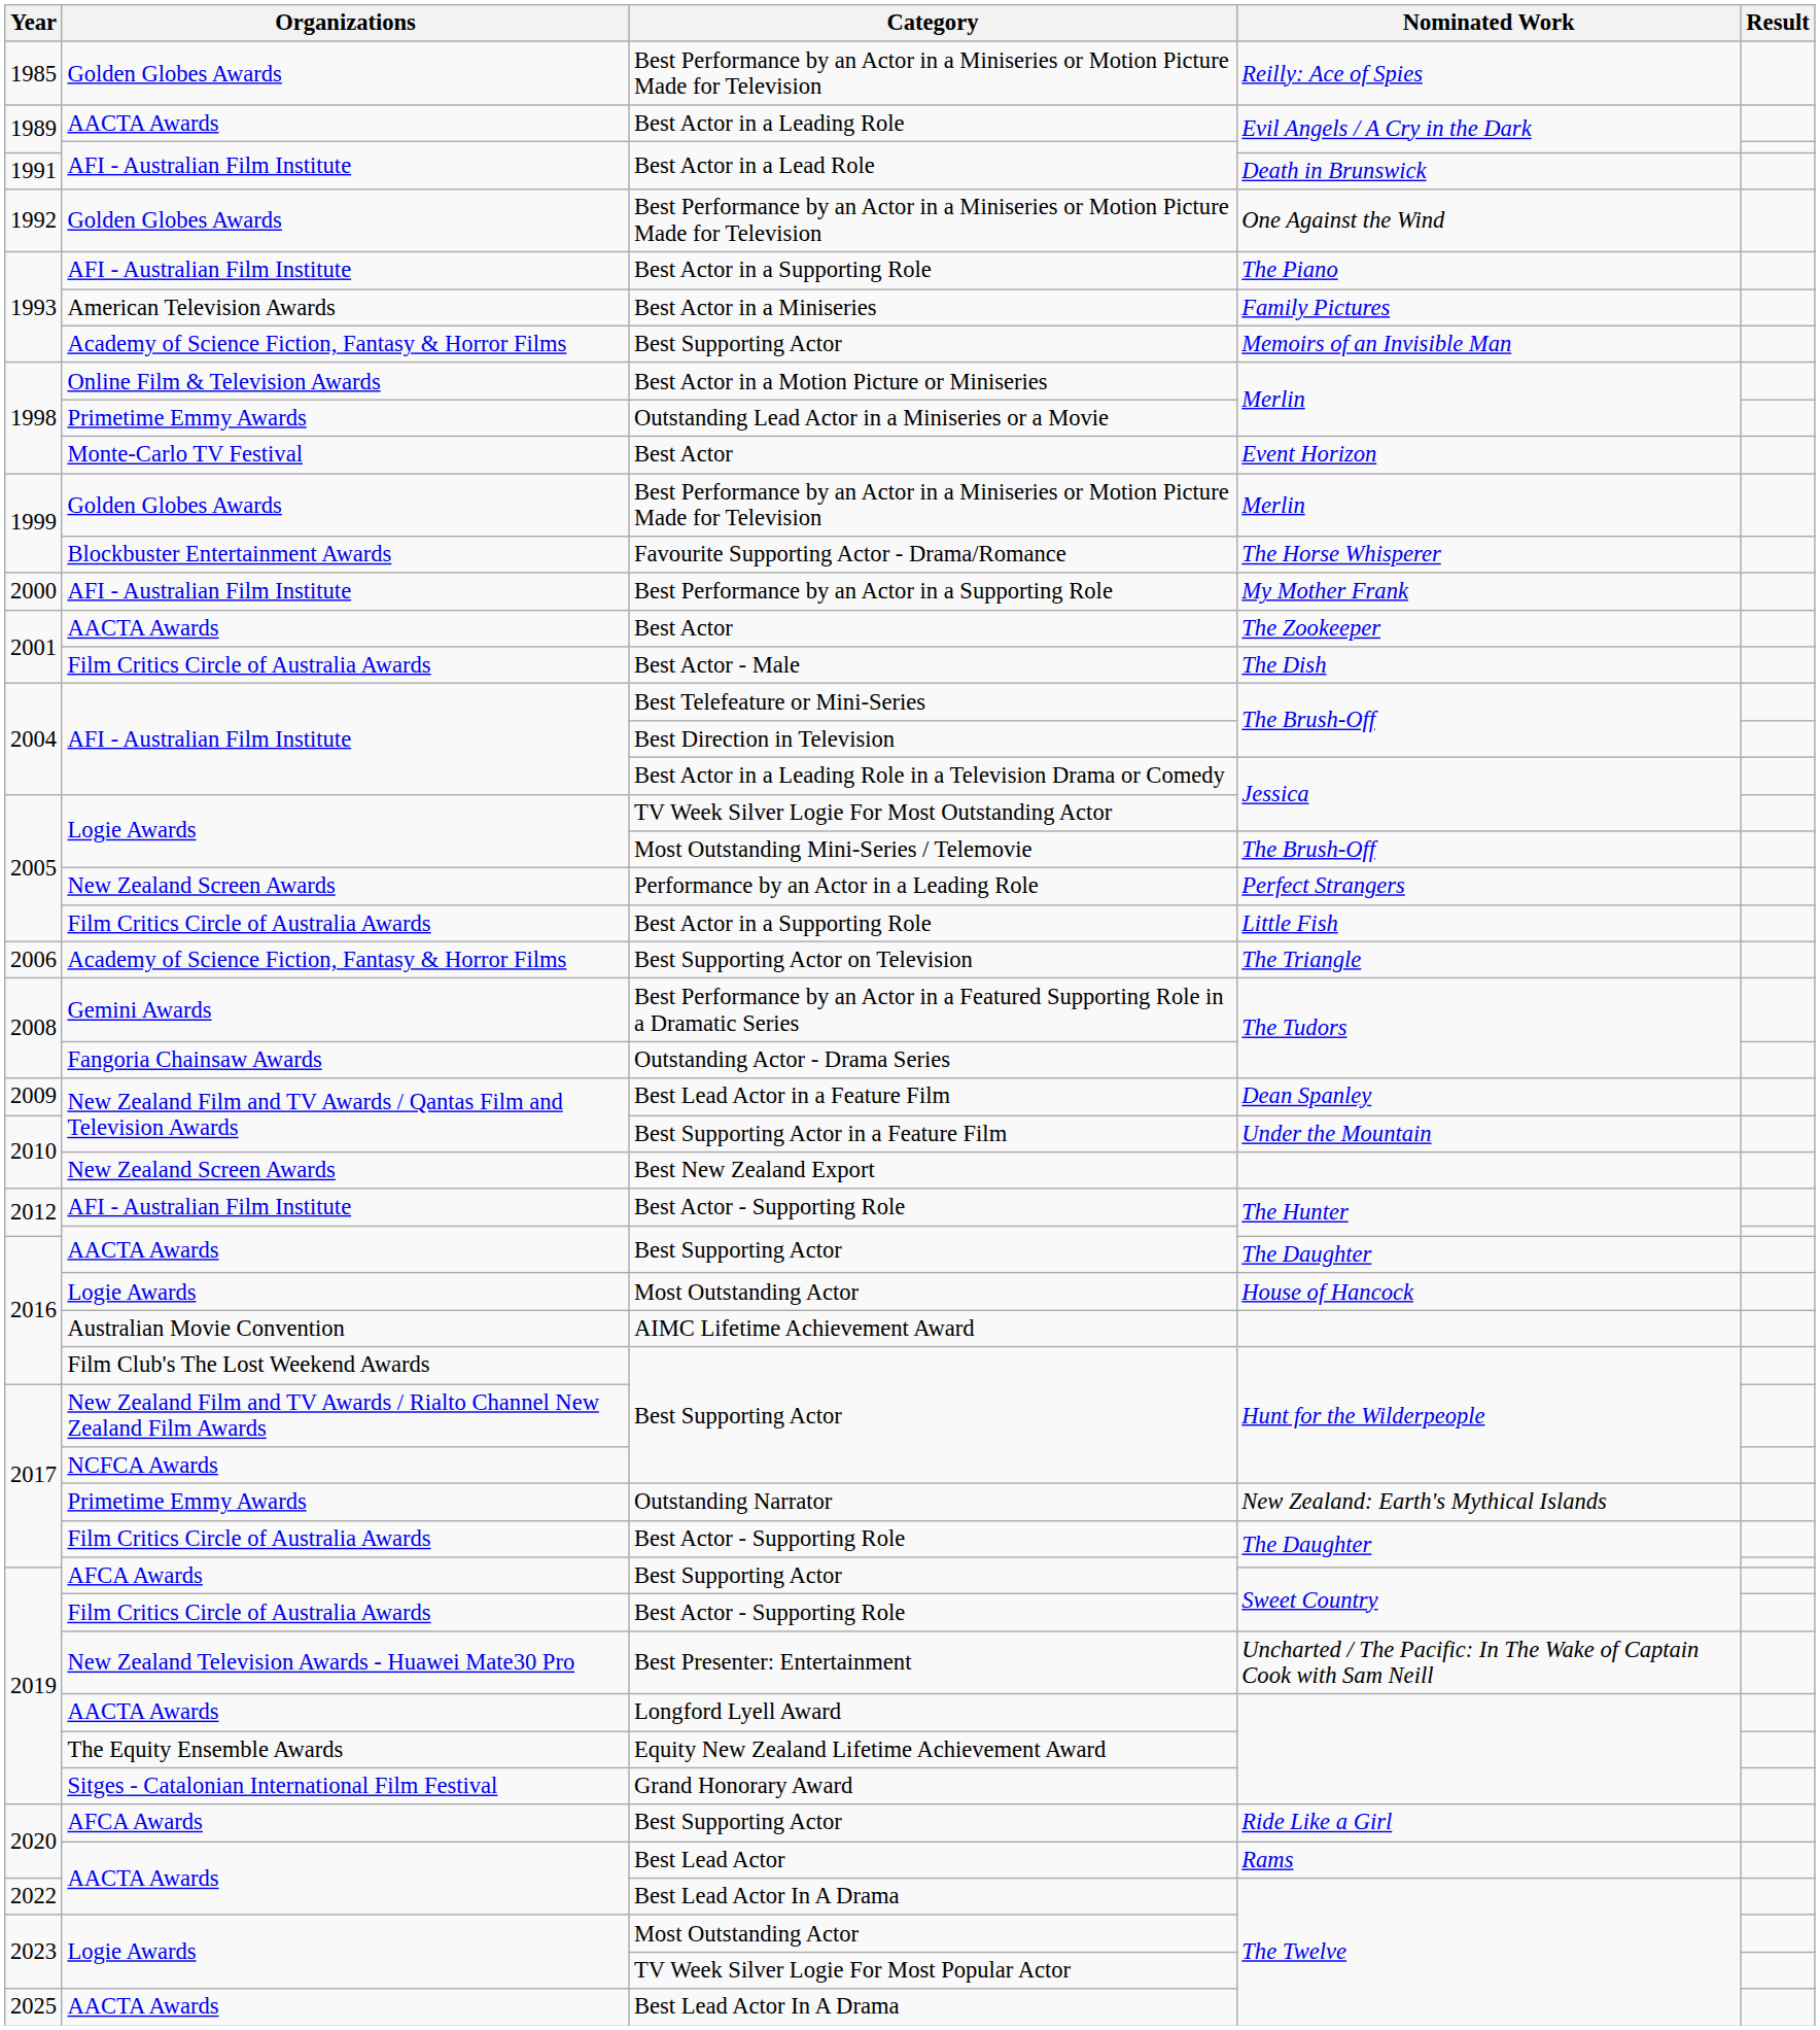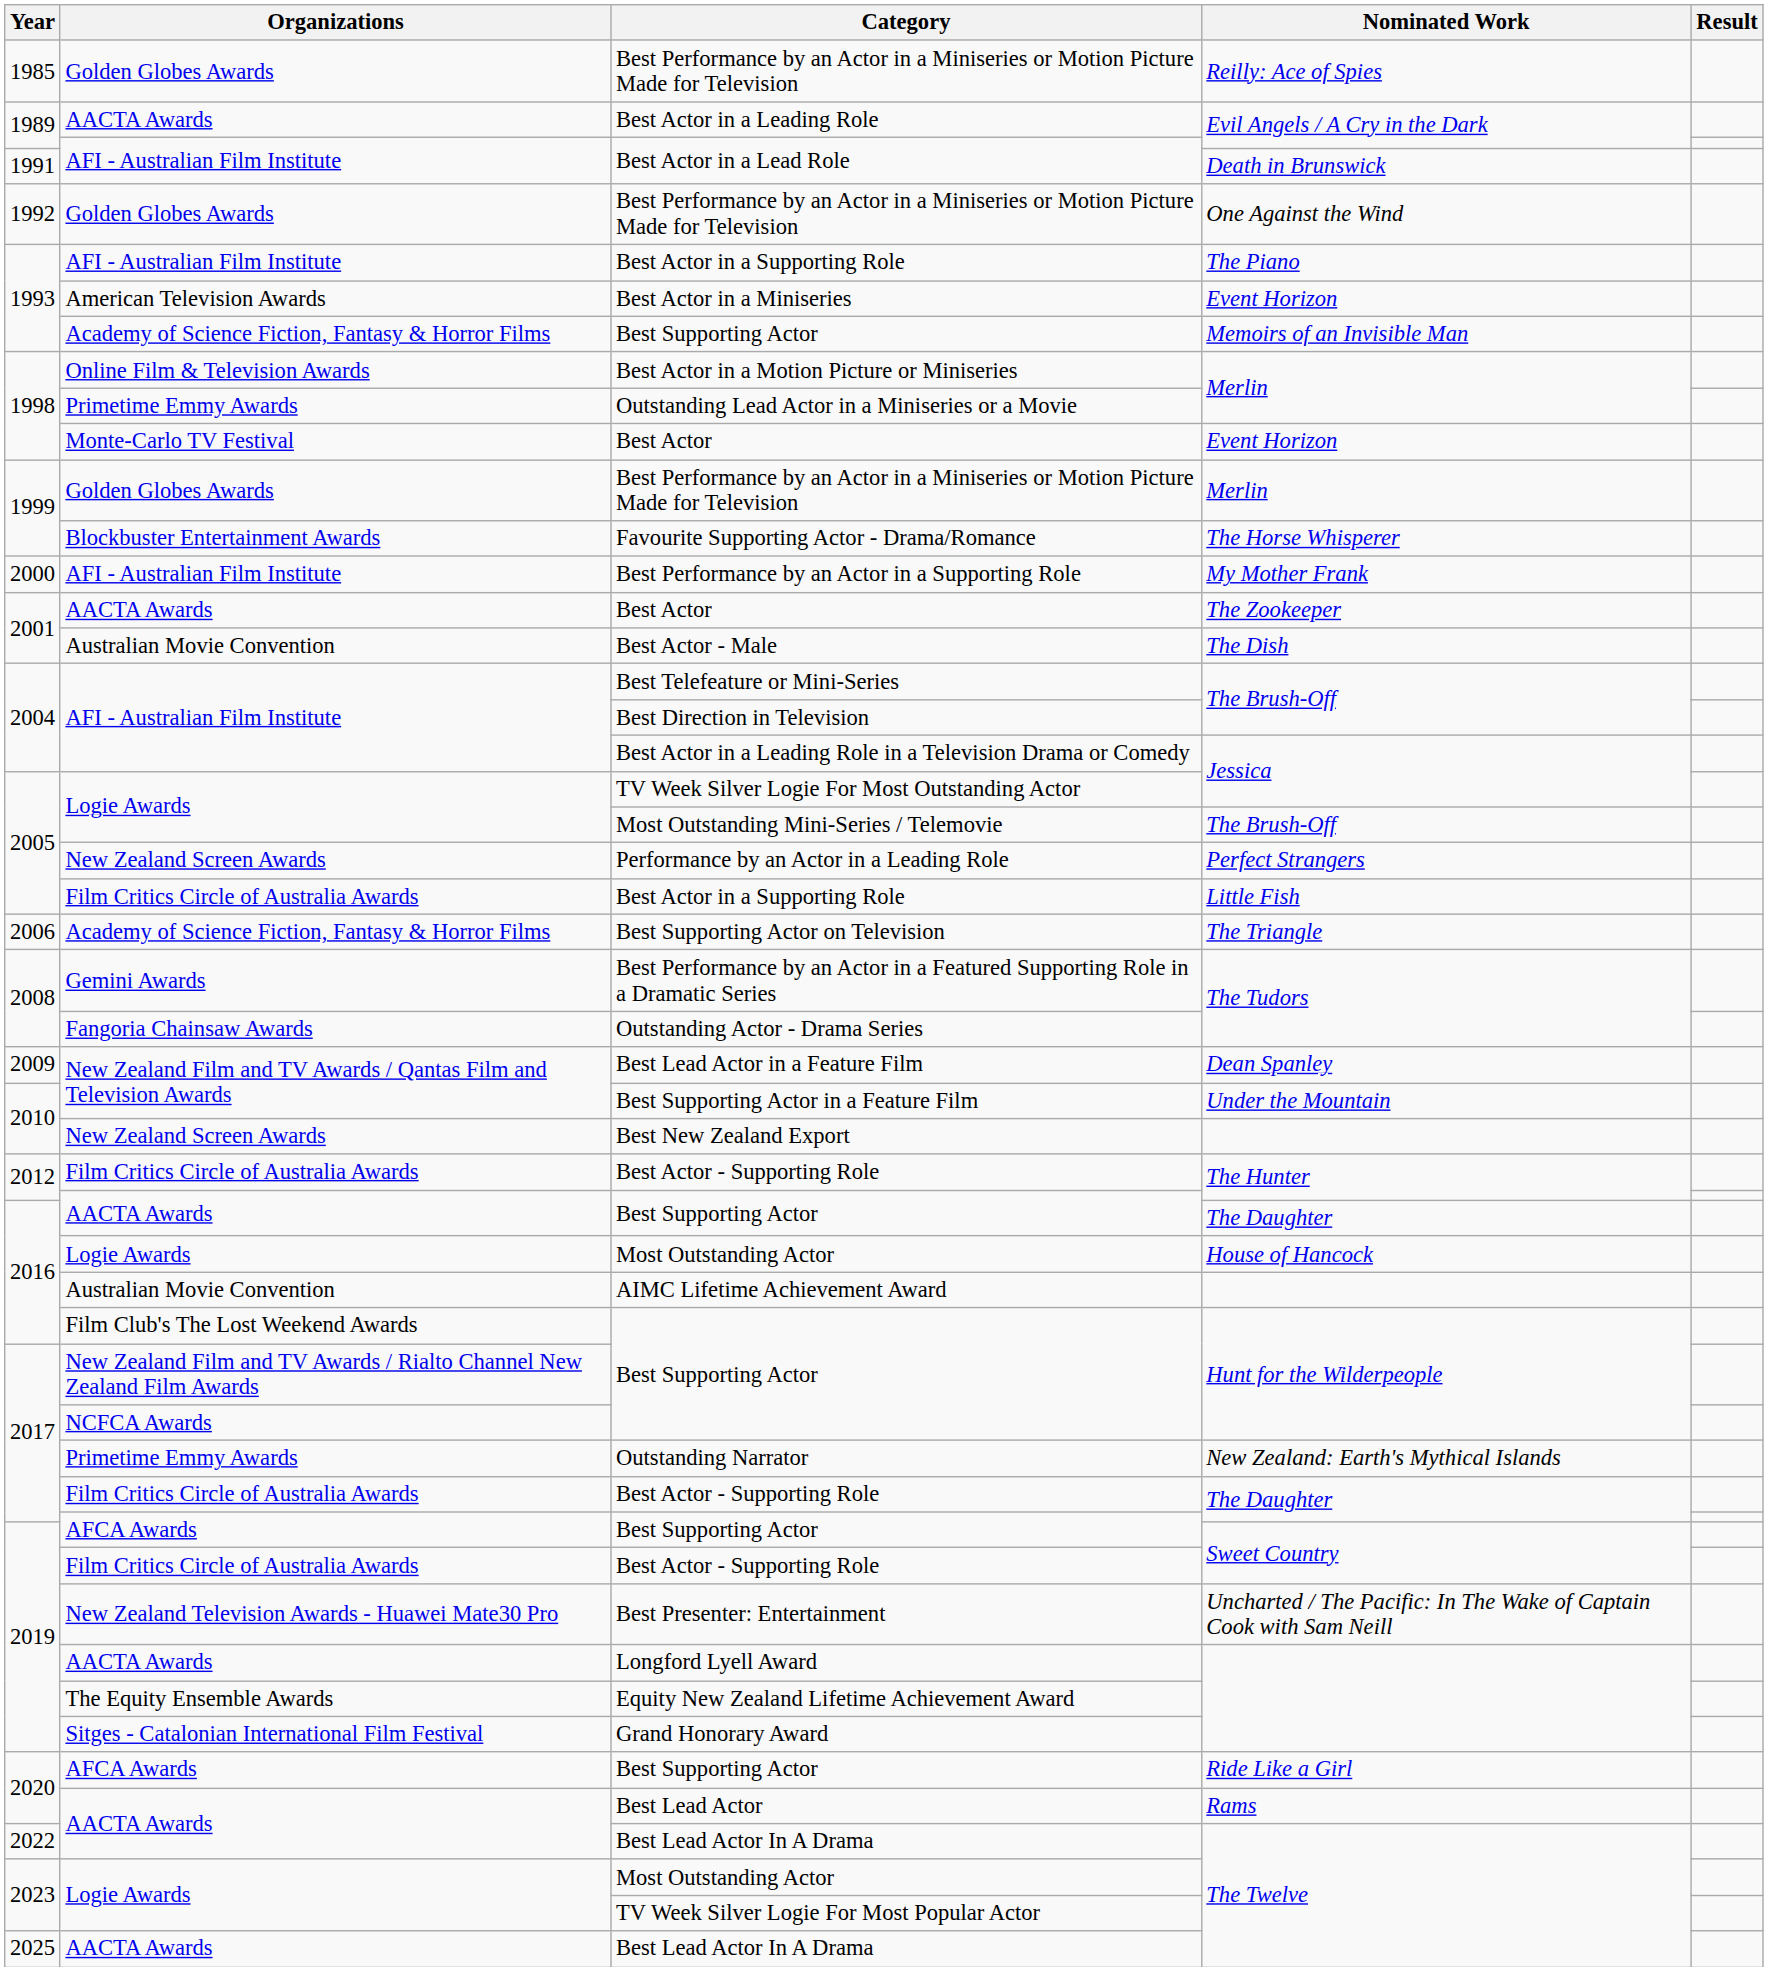 <table class="wikitable">
 <tr>
 <th>Year</th>
 <th>Organizations</th>
 <th>Category</th>
 <th>Nominated Work</th>
 <th>Result</th>
 </tr>
 <tr>
 <td>1985</td>
 <td><a href='#'>Golden Globes Awards</a></td>
 <td>Best Performance by an Actor in a Miniseries or Motion Picture Made for Television</td>
 <td><a href='#'><em>Reilly: Ace of Spies</em></a></td>
 <td></td>
 </tr>
 <tr>
 <td rowspan="2">1989</td>
 <td><a href='#'>AACTA Awards</a></td>
 <td>Best Actor in a Leading Role</td>
 <td rowspan="2"><a href='#'><em>Evil Angels / A Cry in the Dark</em></a></td>
 <td></td>
 </tr>
 <tr>
 <td rowspan="2"><a href='#'>AFI - Australian Film Institute</a></td>
 <td rowspan="2">Best Actor in a Lead Role</td>
 <td></td>
 </tr>
 <tr>
 <td>1991</td>
 <td><em><a href='#'>Death in Brunswick</a></em></td>
 <td></td>
 </tr>
 <tr>
 <td>1992</td>
 <td><a href='#'>Golden Globes Awards</a></td>
 <td>Best Performance by an Actor in a Miniseries or Motion Picture Made for Television</td>
 <td><em>One Against the Wind</em></td>
 <td></td>
 </tr>
 <tr>
 <td rowspan="3">1993</td>
 <td><a href='#'>AFI - Australian Film Institute</a></td>
 <td>Best Actor in a Supporting Role</td>
 <td><em><a href='#'>The Piano</a></em></td>
 <td></td>
 </tr>
 <tr>
 <td>American Television Awards</td>
 <td>Best Actor in a Miniseries</td>
-<td><em><a href='#'>Family Pictures</a></em></td>
+<td><a href='#'><em>Event Horizon</em></a></td>
 <td></td>
 </tr>
 <tr>
 <td><a href='#'>Academy of Science Fiction, Fantasy & Horror Films</a></td>
 <td>Best Supporting Actor</td>
 <td><a href='#'><em>Memoirs of an Invisible Man</em></a></td>
 <td></td>
 </tr>
 <tr>
 <td rowspan="3">1998</td>
 <td><a href='#'>Online Film & Television Awards</a></td>
 <td>Best Actor in a Motion Picture or Miniseries</td>
 <td rowspan="2"><a href='#'><em>Merlin</em></a></td>
 <td></td>
 </tr>
 <tr>
 <td><a href='#'>Primetime Emmy Awards</a></td>
 <td>Outstanding Lead Actor in a Miniseries or a Movie</td>
 <td></td>
 </tr>
 <tr>
 <td><a href='#'>Monte-Carlo TV Festival</a></td>
 <td>Best Actor</td>
 <td><a href='#'><em>Event Horizon</em></a></td>
 <td></td>
 </tr>
 <tr>
 <td rowspan="2">1999</td>
 <td><a href='#'>Golden Globes Awards</a></td>
 <td>Best Performance by an Actor in a Miniseries or Motion Picture Made for Television</td>
 <td><a href='#'><em>Merlin</em></a></td>
 <td></td>
 </tr>
 <tr>
 <td><a href='#'>Blockbuster Entertainment Awards</a></td>
 <td>Favourite Supporting Actor - Drama/Romance</td>
 <td><a href='#'><em>The Horse Whisperer</em></a></td>
 <td></td>
 </tr>
 <tr>
 <td>2000</td>
 <td><a href='#'>AFI - Australian Film Institute</a></td>
 <td>Best Performance by an Actor in a Supporting Role</td>
 <td><em><a href='#'>My Mother Frank</a></em></td>
 <td></td>
 </tr>
 <tr>
 <td rowspan="2">2001</td>
 <td><a href='#'>AACTA Awards</a></td>
 <td>Best Actor</td>
 <td><a href='#'><em>The Zookeeper</em></a></td>
 <td></td>
 </tr>
 <tr>
-<td><a href='#'>Film Critics Circle of Australia Awards</a></td>
+<td>Australian Movie Convention</td>
 <td>Best Actor - Male</td>
 <td><em><a href='#'>The Dish</a></em></td>
 <td></td>
 </tr>
 <tr>
 <td rowspan="3">2004</td>
 <td rowspan="3"><a href='#'>AFI - Australian Film Institute</a></td>
 <td>Best Telefeature or Mini-Series</td>
 <td rowspan="2"><em><a href='#'>The Brush-Off</a></em></td>
 <td></td>
 </tr>
 <tr>
 <td>Best Direction in Television</td>
 <td></td>
 </tr>
 <tr>
 <td>Best Actor in a Leading Role in a Television Drama or Comedy</td>
 <td rowspan="2"><a href='#'><em>Jessica</em></a></td>
 <td></td>
 </tr>
 <tr>
 <td rowspan="4">2005</td>
 <td rowspan="2"><a href='#'>Logie Awards</a></td>
 <td>TV Week Silver Logie For Most Outstanding Actor</td>
 <td></td>
 </tr>
 <tr>
 <td>Most Outstanding Mini-Series / Telemovie</td>
 <td><em><a href='#'>The Brush-Off</a></em></td>
 <td></td>
 </tr>
 <tr>
 <td><a href='#'>New Zealand Screen Awards</a></td>
 <td>Performance by an Actor in a Leading Role</td>
 <td><a href='#'><em>Perfect Strangers</em></a></td>
 <td></td>
 </tr>
 <tr>
 <td><a href='#'>Film Critics Circle of Australia Awards</a></td>
 <td>Best Actor in a Supporting Role</td>
 <td><a href='#'><em>Little Fish</em></a></td>
 <td></td>
 </tr>
 <tr>
 <td>2006</td>
 <td><a href='#'>Academy of Science Fiction, Fantasy & Horror Films</a></td>
 <td>Best Supporting Actor on Television</td>
 <td><a href='#'><em>The Triangle</em></a></td>
 <td></td>
 </tr>
 <tr>
 <td rowspan="2">2008</td>
 <td><a href='#'>Gemini Awards</a></td>
 <td>Best Performance by an Actor in a Featured Supporting Role in a Dramatic Series</td>
 <td rowspan="2"><em><a href='#'>The Tudors</a></em></td>
 <td></td>
 </tr>
 <tr>
 <td><a href='#'>Fangoria Chainsaw Awards</a></td>
 <td>Outstanding Actor - Drama Series</td>
 <td></td>
 </tr>
 <tr>
 <td>2009</td>
 <td rowspan="2"><a href='#'>New Zealand Film and TV Awards / Qantas Film and Television Awards</a></td>
 <td>Best Lead Actor in a Feature Film</td>
 <td><em><a href='#'>Dean Spanley</a></em></td>
 <td></td>
 </tr>
 <tr>
 <td rowspan="2">2010</td>
 <td>Best Supporting Actor in a Feature Film</td>
 <td><a href='#'><em>Under the Mountain</em></a></td>
 <td></td>
 </tr>
 <tr>
 <td><a href='#'>New Zealand Screen Awards</a></td>
 <td>Best New Zealand Export</td>
 <td></td>
 <td></td>
 </tr>
 <tr>
 <td rowspan="2">2012</td>
-<td><a href='#'>AFI - Australian Film Institute</a></td>
+<td><a href='#'>Film Critics Circle of Australia Awards</a></td>
 <td>Best Actor - Supporting Role</td>
 <td rowspan="2"><a href='#'><em>The Hunter</em></a></td>
 <td></td>
 </tr>
 <tr>
 <td rowspan="2"><a href='#'>AACTA Awards</a></td>
 <td rowspan="2">Best Supporting Actor</td>
 <td></td>
 </tr>
 <tr>
 <td rowspan="4">2016</td>
 <td><a href='#'><em>The Daughter</em></a></td>
 <td></td>
 </tr>
 <tr>
 <td><a href='#'>Logie Awards</a></td>
 <td>Most Outstanding Actor</td>
 <td><em><a href='#'>House of Hancock</a></em></td>
 <td></td>
 </tr>
 <tr>
 <td>Australian Movie Convention</td>
 <td>AIMC Lifetime Achievement Award</td>
 <td></td>
 <td></td>
 </tr>
 <tr>
 <td>Film Club's The Lost Weekend Awards</td>
 <td rowspan="3">Best Supporting Actor</td>
 <td rowspan="3"><em><a href='#'>Hunt for the Wilderpeople</a></em></td>
 <td></td>
 </tr>
 <tr>
 <td rowspan="5">2017</td>
 <td><a href='#'>New Zealand Film and TV Awards / Rialto Channel New Zealand Film Awards</a></td>
 <td></td>
 </tr>
 <tr>
 <td><a href='#'>NCFCA Awards</a></td>
 <td></td>
 </tr>
 <tr>
 <td><a href='#'>Primetime Emmy Awards</a></td>
 <td>Outstanding Narrator</td>
 <td><em>New Zealand: Earth's Mythical Islands</em></td>
 <td></td>
 </tr>
 <tr>
 <td><a href='#'>Film Critics Circle of Australia Awards</a></td>
 <td>Best Actor - Supporting Role</td>
 <td rowspan="2"><a href='#'><em>The Daughter</em></a></td>
 <td></td>
 </tr>
 <tr>
 <td rowspan="2"><a href='#'>AFCA Awards</a></td>
 <td rowspan="2">Best Supporting Actor</td>
 <td></td>
 </tr>
 <tr>
 <td rowspan="6">2019</td>
 <td rowspan="2"><a href='#'><em>Sweet Country</em></a></td>
 <td></td>
 </tr>
 <tr>
 <td><a href='#'>Film Critics Circle of Australia Awards</a></td>
 <td>Best Actor - Supporting Role</td>
 <td></td>
 </tr>
 <tr>
 <td><a href='#'>New Zealand Television Awards - Huawei Mate30 Pro</a></td>
 <td>Best Presenter: Entertainment</td>
 <td><em>Uncharted / The Pacific: In The Wake of Captain Cook with Sam Neill</em></td>
 <td></td>
 </tr>
 <tr>
 <td><a href='#'>AACTA Awards</a></td>
 <td>Longford Lyell Award</td>
 <td rowspan="3"></td>
 <td></td>
 </tr>
 <tr>
 <td>The Equity Ensemble Awards</td>
 <td>Equity New Zealand Lifetime Achievement Award</td>
 <td></td>
 </tr>
 <tr>
 <td><a href='#'>Sitges - Catalonian International Film Festival</a></td>
 <td>Grand Honorary Award</td>
 <td></td>
 </tr>
 <tr>
 <td rowspan="2">2020</td>
 <td><a href='#'>AFCA Awards</a></td>
 <td>Best Supporting Actor</td>
 <td><em><a href='#'>Ride Like a Girl</a></em></td>
 <td></td>
 </tr>
 <tr>
 <td rowspan="2"><a href='#'>AACTA Awards</a></td>
 <td>Best Lead Actor</td>
 <td><a href='#'><em>Rams</em></a></td>
 <td></td>
 </tr>
 <tr>
 <td>2022</td>
 <td>Best Lead Actor In A Drama</td>
 <td rowspan="4"><a href='#'><em>The Twelve</em></a></td>
 <td></td>
 </tr>
 <tr>
 <td rowspan="2">2023</td>
 <td rowspan="2"><a href='#'>Logie Awards</a></td>
 <td>Most Outstanding Actor</td>
 <td></td>
 </tr>
 <tr>
 <td>TV Week Silver Logie For Most Popular Actor</td>
 <td></td>
 </tr>
 <tr>
 <td>2025</td>
 <td><a href='#'>AACTA Awards</a></td>
 <td>Best Lead Actor In A Drama</td>
 <td></td>
 </tr>
 </table>
